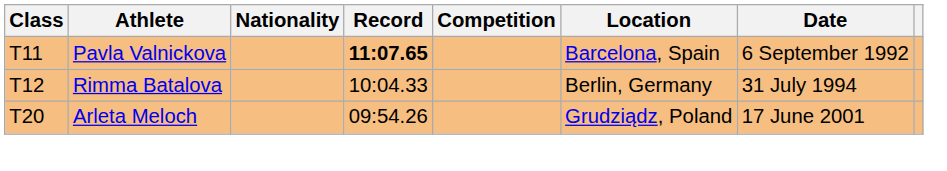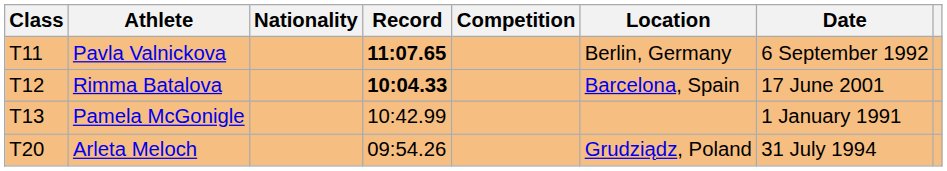 <table class="wikitable">
 <tr>
 <th>Class</th>
 <th>Athlete</th>
 <th>Nationality</th>
 <th>Record</th>
 <th>Competition</th>
 <th>Location</th>
 <th>Date</th>
 <th></th>
 </tr>
 <tr bgcolor=#F7BE81>
 <td>T11</td>
 <td><a href='#'>Pavla Valnickova</a></td>
 <td></td>
 <td><strong>11:07.65</strong></td>
 <td></td>
-<td><a href='#'>Barcelona</a>, Spain</td>
+<td>Berlin, Germany</td>
 <td>6 September 1992</td>
 <td></td>
 </tr>
 <tr bgcolor=#F7BE81>
 <td>T12</td>
 <td><a href='#'>Rimma Batalova</a></td>
 <td></td>
-<td>10:04.33</td>
+<td><strong>10:04.33</strong></td>
 <td></td>
-<td>Berlin, Germany</td>
-<td>31 July 1994</td>
+<td><a href='#'>Barcelona</a>, Spain</td>
+<td>17 June 2001</td>
+<td></td>
+</tr>
+<tr bgcolor=#F7BE81>
+<td>T13</td>
+<td><a href='#'>Pamela McGonigle</a></td>
+<td></td>
+<td>10:42.99</td>
+<td></td>
+<td></td>
+<td>1 January 1991</td>
 <td></td>
 </tr>
 <tr bgcolor=#F7BE81>
 <td>T20</td>
 <td><a href='#'>Arleta Meloch</a></td>
 <td></td>
 <td>09:54.26</td>
 <td></td>
 <td><a href='#'>Grudziądz</a>, Poland</td>
-<td>17 June 2001</td>
+<td>31 July 1994</td>
 <td></td>
 </tr>
 </table>
